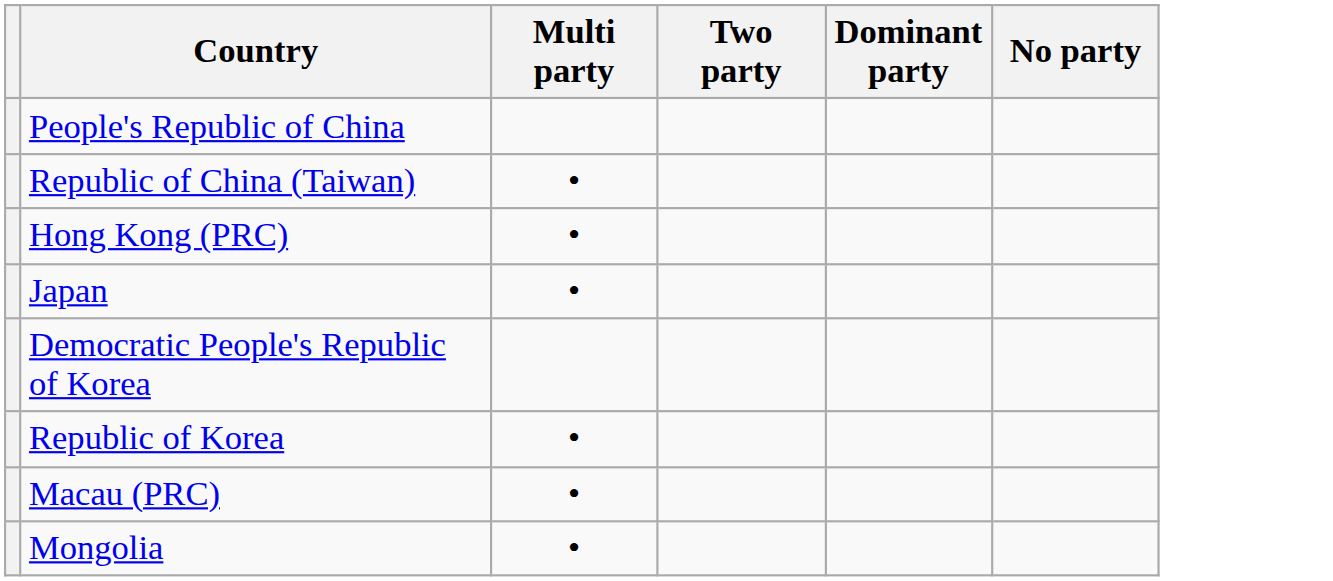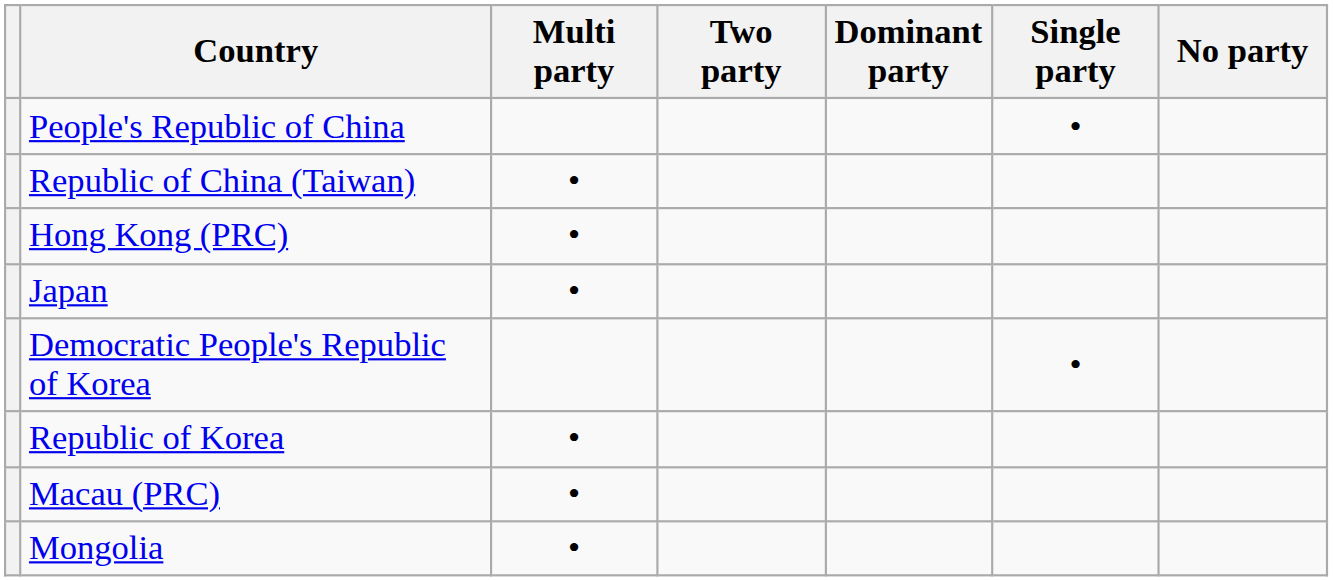 <table class="wikitable" style="text-align:center">
 <tr>
 <th></th>
 <th width="210">Country</th>
 <th width="70">Multi party</th>
 <th width="70">Two party</th>
 <th width="70">Dominant party</th>
+<th width="70">Single party</th>
 <th width="70">No party</th>
 </tr>
 <tr>
 <th></th>
 <td style="text-align:left"><a href='#'>People's Republic of China</a></td>
 <td></td>
 <td></td>
 <td></td>
+<td>•</td>
 <td></td>
 </tr>
 <tr>
 <th></th>
 <td style="text-align:left"><a href='#'>Republic of China (Taiwan)</a></td>
 <td>•</td>
+<td></td>
 <td></td>
 <td></td>
 <td></td>
 </tr>
 <tr>
 <th></th>
 <td style="text-align:left"><a href='#'>Hong Kong (PRC)</a></td>
 <td>•</td>
 <td></td>
 <td></td>
 <td></td>
+<td></td>
 </tr>
 <tr>
 <th></th>
 <td style="text-align:left"><a href='#'>Japan</a></td>
 <td>•</td>
+<td></td>
 <td></td>
 <td></td>
 <td></td>
 </tr>
 <tr>
 <th></th>
 <td style="text-align:left"><a href='#'>Democratic People's Republic of Korea</a></td>
 <td></td>
 <td></td>
 <td></td>
+<td>•</td>
 <td></td>
 </tr>
 <tr>
 <th></th>
 <td style="text-align:left"><a href='#'>Republic of Korea</a></td>
 <td>•</td>
+<td></td>
 <td></td>
 <td></td>
 <td></td>
 </tr>
 <tr>
 <th></th>
 <td style="text-align:left"><a href='#'>Macau (PRC)</a></td>
 <td>•</td>
 <td></td>
 <td></td>
 <td></td>
+<td></td>
 </tr>
 <tr>
 <th></th>
 <td style="text-align:left"><a href='#'>Mongolia</a></td>
 <td>•</td>
 <td></td>
 <td></td>
 <td></td>
+<td></td>
 </tr>
 </table>
